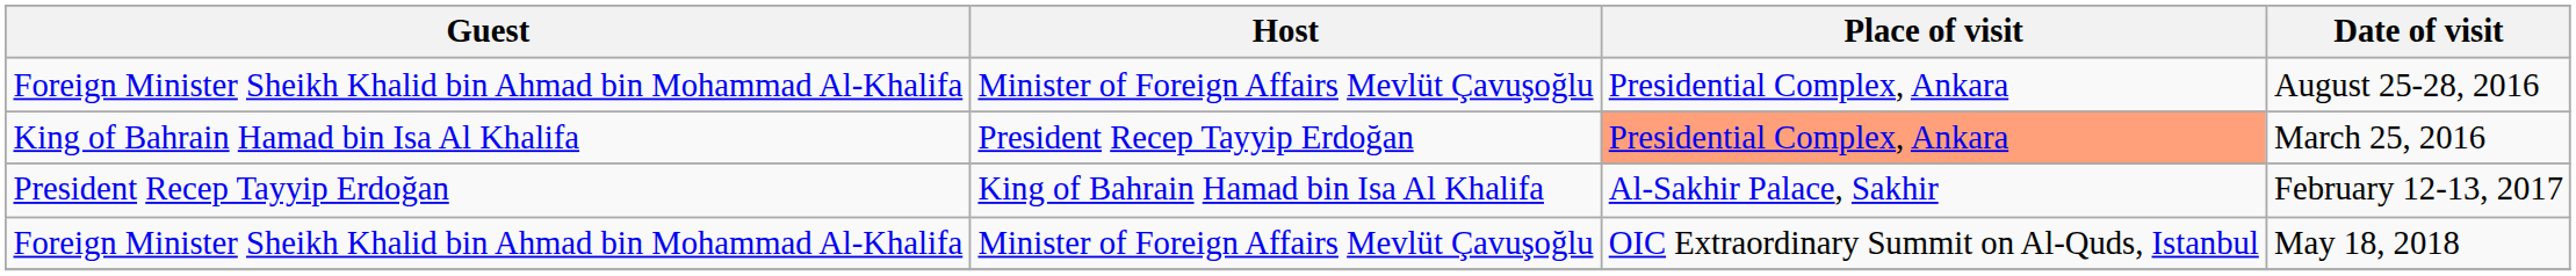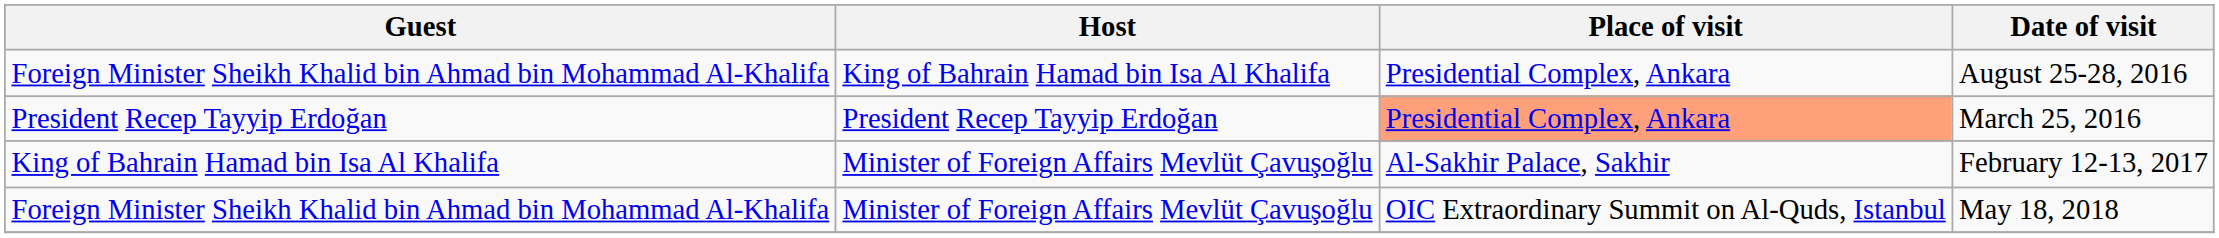 <table class="wikitable" border="1">
 <tr>
 <th>Guest</th>
 <th>Host</th>
 <th>Place of visit</th>
 <th>Date of visit</th>
 </tr>
 <tr>
 <td> <a href='#'>Foreign Minister</a> <a href='#'>Sheikh Khalid bin Ahmad bin Mohammad Al-Khalifa</a></td>
-<td> <a href='#'>Minister of Foreign Affairs</a> <a href='#'>Mevlüt Çavuşoğlu</a></td>
+<td> <a href='#'>King of Bahrain</a> <a href='#'>Hamad bin Isa Al Khalifa</a></td>
 <td><a href='#'>Presidential Complex</a>, <a href='#'>Ankara</a></td>
 <td>August 25-28, 2016</td>
 </tr>
 <tr>
-<td> <a href='#'>King of Bahrain</a> <a href='#'>Hamad bin Isa Al Khalifa</a></td>
+<td> <a href='#'>President</a> <a href='#'>Recep Tayyip Erdoğan</a></td>
 <td> <a href='#'>President</a> <a href='#'>Recep Tayyip Erdoğan</a></td>
 <td style="background: lightsalmon;"><a href='#'>Presidential Complex</a>, <a href='#'>Ankara</a></td>
 <td>March 25, 2016</td>
 </tr>
 <tr>
-<td> <a href='#'>President</a> <a href='#'>Recep Tayyip Erdoğan</a></td>
 <td> <a href='#'>King of Bahrain</a> <a href='#'>Hamad bin Isa Al Khalifa</a></td>
+<td> <a href='#'>Minister of Foreign Affairs</a> <a href='#'>Mevlüt Çavuşoğlu</a></td>
 <td><a href='#'>Al-Sakhir Palace</a>, <a href='#'>Sakhir</a></td>
 <td>February 12-13, 2017</td>
 </tr>
 <tr>
 <td> <a href='#'>Foreign Minister</a> <a href='#'>Sheikh Khalid bin Ahmad bin Mohammad Al-Khalifa</a></td>
 <td> <a href='#'>Minister of Foreign Affairs</a> <a href='#'>Mevlüt Çavuşoğlu</a></td>
 <td><a href='#'>OIC</a> Extraordinary Summit on Al-Quds, <a href='#'>Istanbul</a></td>
 <td>May 18, 2018</td>
 </tr>
 <tr>
 </tr>
 </table>
